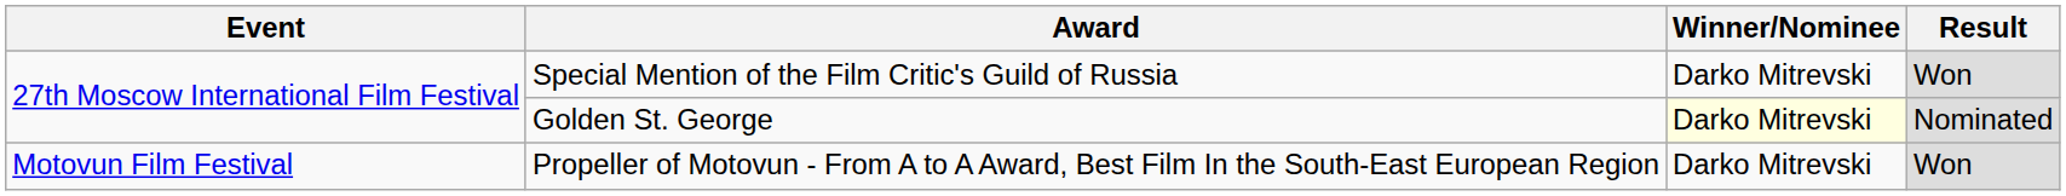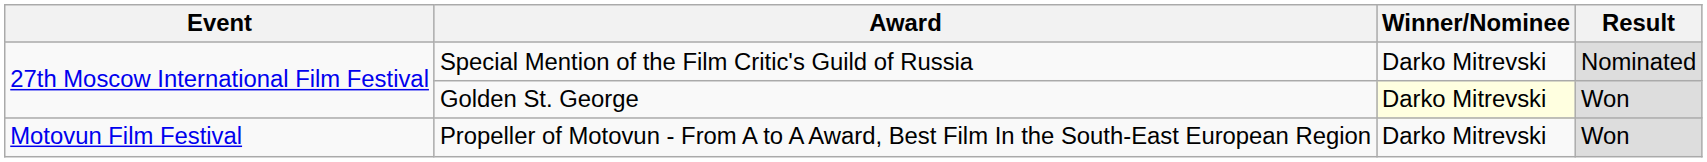 <table class="wikitable">
 <tr>
 <th>Event</th>
 <th>Award</th>
 <th>Winner/Nominee</th>
 <th>Result</th>
 </tr>
 <tr>
 <td rowspan="2"><a href='#'>27th Moscow International Film Festival</a></td>
 <td>Special Mention of the Film Critic's Guild of Russia</td>
 <td>Darko Mitrevski</td>
-<td bgcolor="#dddddd">Won</td>
+<td bgcolor="#dddddd">Nominated</td>
 </tr>
 <tr>
 <td>Golden St. George</td>
 <td style="background: lightyellow;">Darko Mitrevski</td>
-<td bgcolor="#dddddd">Nominated</td>
+<td bgcolor="#dddddd">Won</td>
 </tr>
 <tr>
 <td rowspan="1"><a href='#'>Motovun Film Festival</a></td>
 <td>Propeller of Motovun - From A to A Award, Best Film In the South-East European Region</td>
 <td>Darko Mitrevski</td>
 <td bgcolor="#dddddd">Won</td>
 </tr>
 </table>
